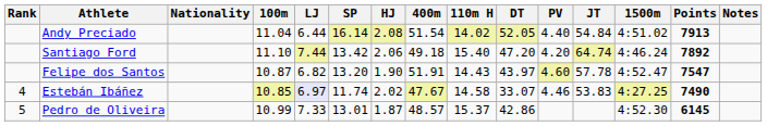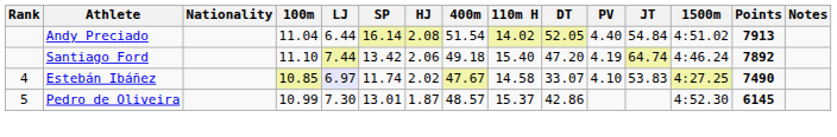 <table class="wikitable sortable" style=" text-align:center;font-size:95%">
 <tr>
 <th>Rank</th>
 <th>Athlete</th>
 <th>Nationality</th>
 <th>100m</th>
 <th>LJ</th>
 <th>SP</th>
 <th>HJ</th>
 <th>400m</th>
 <th>110m H</th>
 <th>DT</th>
 <th>PV</th>
 <th>JT</th>
 <th>1500m</th>
 <th>Points</th>
 <th>Notes</th>
 </tr>
 <tr>
 <td></td>
 <td align=left><a href='#'>Andy Preciado</a></td>
 <td align=left></td>
 <td>11.04</td>
 <td>6.44</td>
 <td bgcolor=#F2F5A9>16.14</td>
 <td bgcolor=#F2F5A9>2.08</td>
 <td>51.54</td>
 <td bgcolor=#F2F5A9>14.02</td>
 <td bgcolor=#F2F5A9>52.05</td>
 <td>4.40</td>
 <td>54.84</td>
 <td>4:51.02</td>
 <td><strong>7913</strong></td>
 <td></td>
 </tr>
 <tr>
 <td></td>
 <td align=left><a href='#'>Santiago Ford</a></td>
 <td align=left></td>
 <td>11.10</td>
 <td bgcolor=#F2F5A9>7.44</td>
 <td>13.42</td>
 <td>2.06</td>
 <td>49.18</td>
 <td>15.40</td>
 <td>47.20</td>
-<td>4.20</td>
+<td>4.19</td>
 <td bgcolor=#F2F5A9>64.74</td>
 <td>4:46.24</td>
 <td><strong>7892</strong></td>
 <td><strong></strong></td>
-</tr>
-<tr>
-<td></td>
-<td align=left><a href='#'>Felipe dos Santos</a></td>
-<td align=left></td>
-<td>10.87</td>
-<td>6.82</td>
-<td>13.20</td>
-<td>1.90</td>
-<td>51.91</td>
-<td>14.43</td>
-<td>43.97</td>
-<td bgcolor=#F2F5A9>4.60</td>
-<td>57.78</td>
-<td>4:52.47</td>
-<td><strong>7547</strong></td>
-<td></td>
 </tr>
 <tr>
 <td>4</td>
 <td align=left><a href='#'>Estebán Ibáñez</a></td>
 <td align=left></td>
 <td bgcolor=#F2F5A9>10.85</td>
 <td style="background: lavender;">6.97</td>
 <td>11.74</td>
 <td>2.02</td>
 <td bgcolor=#F2F5A9>47.67</td>
 <td>14.58</td>
 <td>33.07</td>
-<td>4.46</td>
+<td>4.10</td>
 <td>53.83</td>
 <td bgcolor=#F2F5A9>4:27.25</td>
 <td><strong>7490</strong></td>
 <td></td>
 </tr>
 <tr>
 <td>5</td>
 <td align=left><a href='#'>Pedro de Oliveira</a></td>
 <td align=left></td>
 <td>10.99</td>
-<td>7.33</td>
+<td>7.30</td>
 <td>13.01</td>
 <td>1.87</td>
 <td>48.57</td>
 <td>15.37</td>
 <td>42.86</td>
 <td></td>
 <td></td>
 <td>4:52.30</td>
 <td><strong>6145</strong></td>
 <td></td>
 </tr>
 </table>
